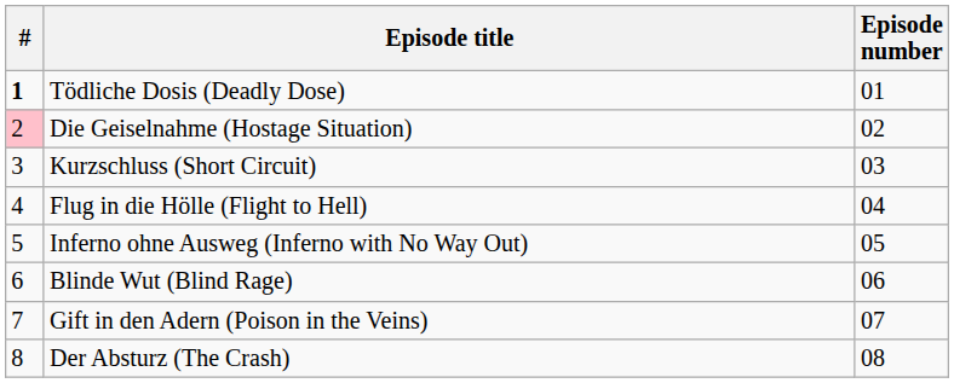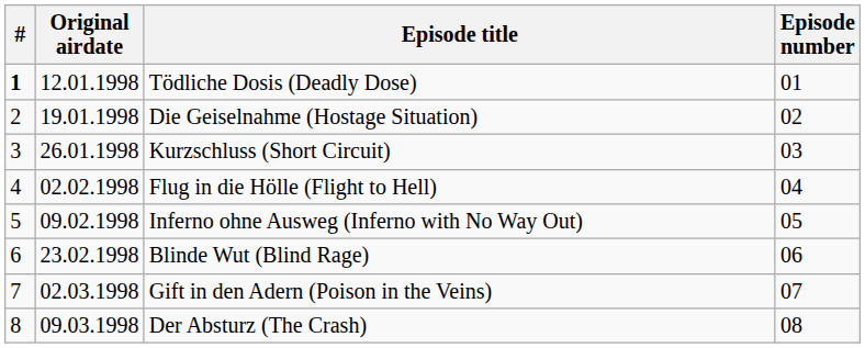 <table class="wikitable"  width="100%">
 <tr>
 <th>#</th>
+<th width="10px">Original airdate</th>
 <th>Episode title</th>
 <th width="10px">Episode number</th>
 </tr>
 <tr>
 <td><strong>1</strong></td>
+<td>12.01.1998</td>
 <td>Tödliche Dosis (Deadly Dose)</td>
 <td>01</td>
 </tr>
 <tr>
-<td style="background: pink;">2</td>
+<td>2</td>
+<td>19.01.1998</td>
 <td>Die Geiselnahme (Hostage Situation)</td>
 <td>02</td>
 </tr>
 <tr>
 <td>3</td>
+<td>26.01.1998</td>
 <td>Kurzschluss (Short Circuit)</td>
 <td>03</td>
 </tr>
 <tr>
 <td>4</td>
+<td>02.02.1998</td>
 <td>Flug in die Hölle (Flight to Hell)</td>
 <td>04</td>
 </tr>
 <tr>
 <td>5</td>
+<td>09.02.1998</td>
 <td>Inferno ohne Ausweg (Inferno with No Way Out)</td>
 <td>05</td>
 </tr>
 <tr>
 <td>6</td>
+<td>23.02.1998</td>
 <td>Blinde Wut (Blind Rage)</td>
 <td>06</td>
 </tr>
 <tr>
 <td>7</td>
+<td>02.03.1998</td>
 <td>Gift in den Adern (Poison in the Veins)</td>
 <td>07</td>
 </tr>
 <tr>
 <td>8</td>
+<td>09.03.1998</td>
 <td>Der Absturz (The Crash)</td>
 <td>08</td>
 </tr>
 </table>
